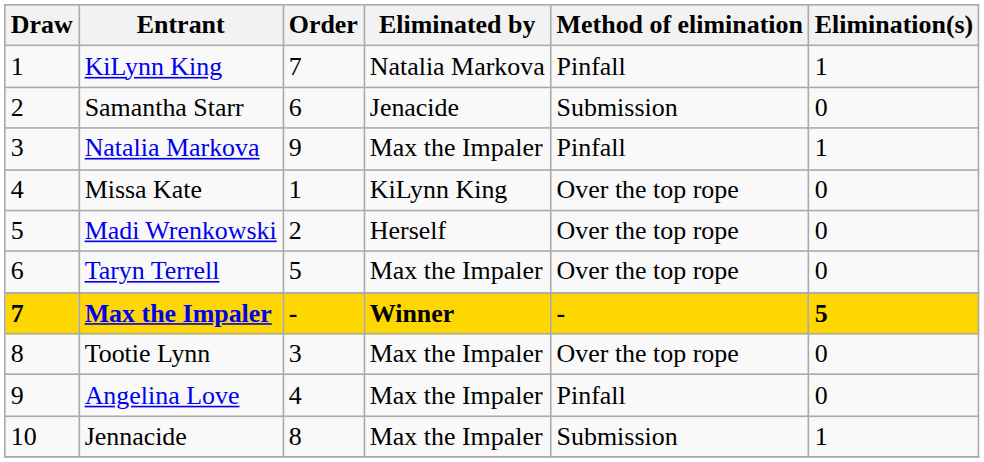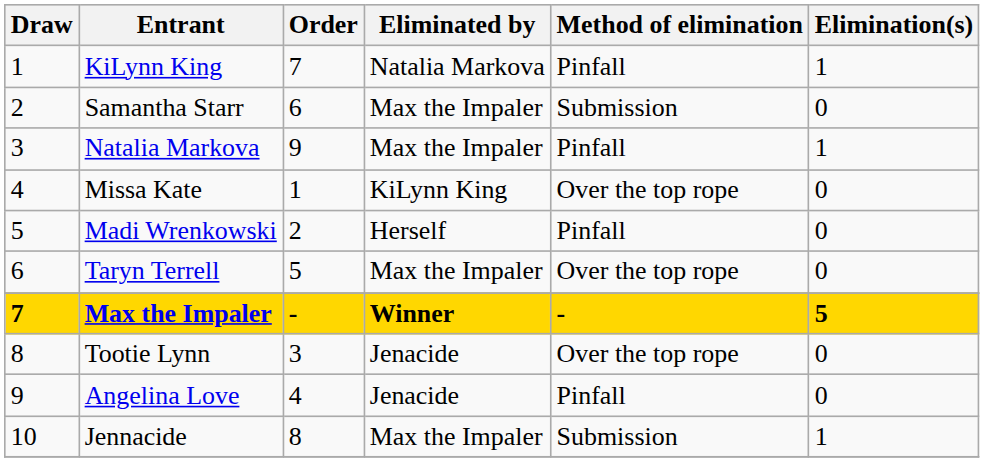 <table class="wikitable sortable">
 <tr>
 <th>Draw</th>
 <th>Entrant</th>
 <th>Order</th>
 <th>Eliminated by</th>
 <th>Method of elimination</th>
 <th>Elimination(s)</th>
 </tr>
 <tr>
 <td>1</td>
 <td><a href='#'>KiLynn King</a></td>
 <td>7</td>
 <td>Natalia Markova</td>
 <td>Pinfall</td>
 <td>1</td>
 </tr>
 <tr>
 <td>2</td>
 <td>Samantha Starr</td>
 <td>6</td>
-<td>Jenacide</td>
+<td>Max the Impaler</td>
 <td>Submission</td>
 <td>0</td>
 </tr>
 <tr>
 <td>3</td>
 <td><a href='#'>Natalia Markova</a></td>
 <td>9</td>
 <td>Max the Impaler</td>
 <td>Pinfall</td>
 <td>1</td>
 </tr>
 <tr>
 <td>4</td>
 <td>Missa Kate</td>
 <td>1</td>
 <td>KiLynn King</td>
 <td>Over the top rope</td>
 <td>0</td>
 </tr>
 <tr>
 <td>5</td>
 <td><a href='#'>Madi Wrenkowski</a></td>
 <td>2</td>
 <td>Herself</td>
-<td>Over the top rope</td>
+<td>Pinfall</td>
 <td>0</td>
 </tr>
 <tr>
 <td>6</td>
 <td><a href='#'>Taryn Terrell</a></td>
 <td>5</td>
 <td>Max the Impaler</td>
 <td>Over the top rope</td>
 <td>0</td>
 </tr>
 <tr>
 </tr>
 <tr style="background: gold">
 <td><strong>7</strong></td>
 <td><strong><a href='#'>Max the Impaler</a></strong></td>
 <td><strong>-</strong></td>
 <td><strong>Winner</strong></td>
 <td><strong>-</strong></td>
 <td><strong>5</strong></td>
 </tr>
 <tr>
 <td>8</td>
 <td>Tootie Lynn</td>
 <td>3</td>
-<td>Max the Impaler</td>
+<td>Jenacide</td>
 <td>Over the top rope</td>
 <td>0</td>
 </tr>
 <tr>
 <td>9</td>
 <td><a href='#'>Angelina Love</a></td>
 <td>4</td>
-<td>Max the Impaler</td>
+<td>Jenacide</td>
 <td>Pinfall</td>
 <td>0</td>
 </tr>
 <tr>
 <td>10</td>
 <td>Jennacide</td>
 <td>8</td>
 <td>Max the Impaler</td>
 <td>Submission</td>
 <td>1</td>
 </tr>
 <tr>
 </tr>
 </table>
